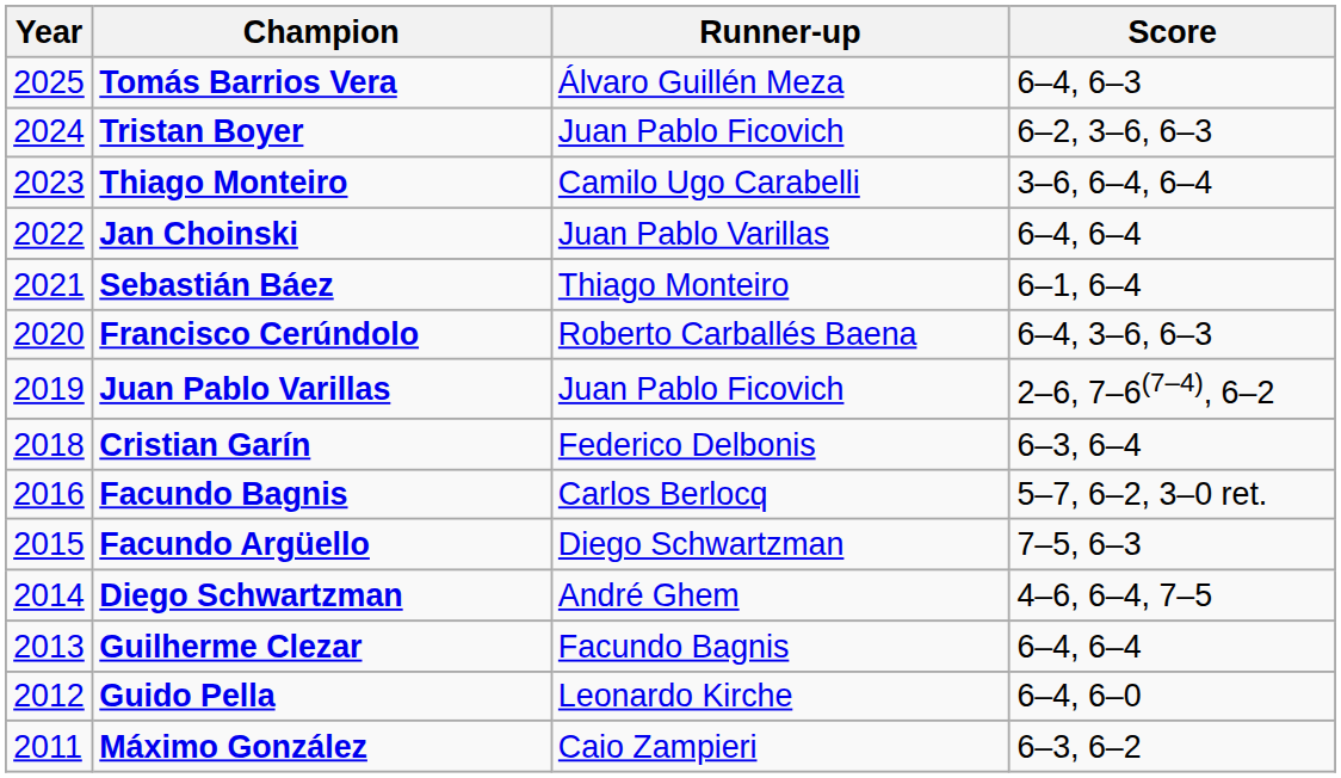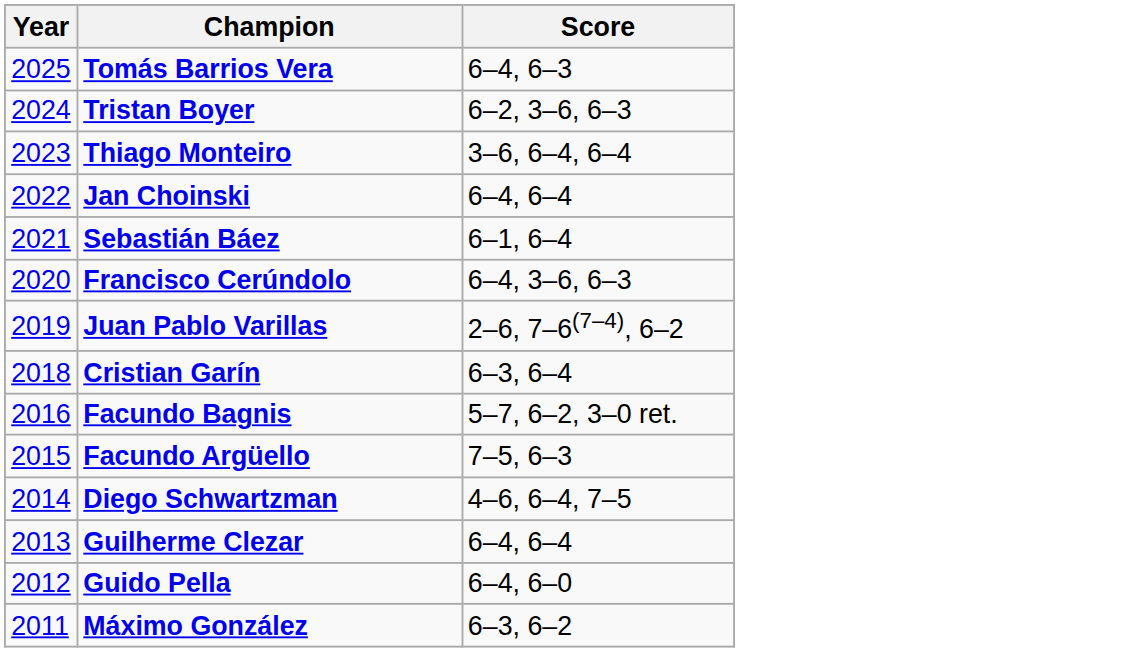 <table class="wikitable" style="font-size:90%">
 <tr>
 <th>Year</th>
 <th width="200">Champion</th>
-<th width="200">Runner-up</th>
 <th width="140">Score</th>
 </tr>
 <tr>
 <td><a href='#'>2025</a></td>
 <td> <strong><a href='#'>Tomás Barrios Vera</a></strong></td>
-<td> <a href='#'>Álvaro Guillén Meza</a></td>
 <td>6–4, 6–3</td>
 </tr>
 <tr>
 <td><a href='#'>2024</a></td>
 <td> <strong><a href='#'>Tristan Boyer</a></strong></td>
-<td> <a href='#'>Juan Pablo Ficovich</a></td>
 <td>6–2, 3–6, 6–3</td>
 </tr>
 <tr>
 <td><a href='#'>2023</a></td>
 <td> <strong><a href='#'>Thiago Monteiro</a></strong></td>
-<td> <a href='#'>Camilo Ugo Carabelli</a></td>
 <td>3–6, 6–4, 6–4</td>
 </tr>
 <tr>
 <td><a href='#'>2022</a></td>
 <td> <strong><a href='#'>Jan Choinski</a></strong></td>
-<td> <a href='#'>Juan Pablo Varillas</a></td>
 <td>6–4, 6–4</td>
 </tr>
 <tr>
 <td><a href='#'>2021</a></td>
 <td> <strong><a href='#'>Sebastián Báez</a></strong></td>
-<td> <a href='#'>Thiago Monteiro</a></td>
 <td>6–1, 6–4</td>
 </tr>
 <tr>
 <td><a href='#'>2020</a></td>
 <td> <strong><a href='#'>Francisco Cerúndolo</a></strong></td>
-<td> <a href='#'>Roberto Carballés Baena</a></td>
 <td>6–4, 3–6, 6–3</td>
 </tr>
 <tr>
 <td><a href='#'>2019</a></td>
 <td> <strong><a href='#'>Juan Pablo Varillas</a></strong></td>
-<td> <a href='#'>Juan Pablo Ficovich</a></td>
 <td>2–6, 7–6<sup>(7–4)</sup>, 6–2</td>
 </tr>
 <tr>
 <td><a href='#'>2018</a></td>
 <td> <strong><a href='#'>Cristian Garín</a></strong></td>
-<td> <a href='#'>Federico Delbonis</a></td>
 <td>6–3, 6–4</td>
 </tr>
 <tr>
 <td><a href='#'>2016</a></td>
 <td> <strong><a href='#'>Facundo Bagnis</a></strong></td>
-<td> <a href='#'>Carlos Berlocq</a></td>
 <td>5–7, 6–2, 3–0 ret.</td>
 </tr>
 <tr>
 <td><a href='#'>2015</a></td>
 <td> <strong><a href='#'>Facundo Argüello</a></strong></td>
-<td> <a href='#'>Diego Schwartzman</a></td>
 <td>7–5, 6–3</td>
 </tr>
 <tr>
 <td><a href='#'>2014</a></td>
 <td> <strong><a href='#'>Diego Schwartzman</a></strong></td>
-<td> <a href='#'>André Ghem</a></td>
 <td>4–6, 6–4, 7–5</td>
 </tr>
 <tr>
 <td><a href='#'>2013</a></td>
 <td> <strong><a href='#'>Guilherme Clezar</a></strong></td>
-<td> <a href='#'>Facundo Bagnis</a></td>
 <td>6–4, 6–4</td>
 </tr>
 <tr>
 <td><a href='#'>2012</a></td>
 <td> <strong><a href='#'>Guido Pella</a></strong></td>
-<td> <a href='#'>Leonardo Kirche</a></td>
 <td>6–4, 6–0</td>
 </tr>
 <tr>
 <td><a href='#'>2011</a></td>
 <td> <strong><a href='#'>Máximo González</a></strong></td>
-<td> <a href='#'>Caio Zampieri</a></td>
 <td>6–3, 6–2</td>
 </tr>
 </table>
